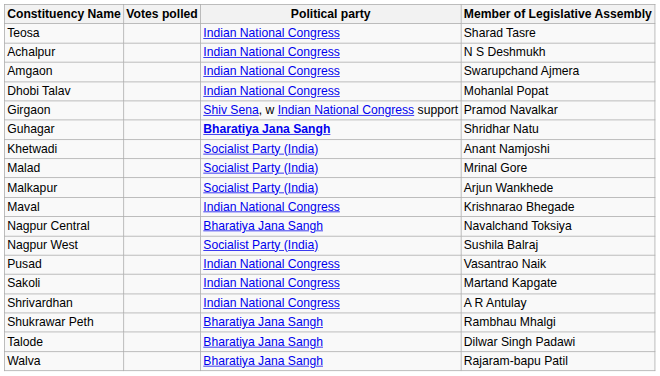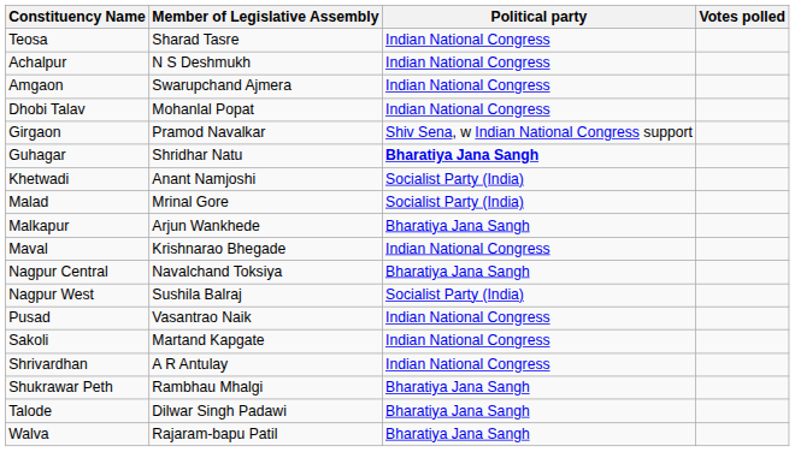 <table class="wikitable sortable collapsible">
 <tr>
 <th>Constituency Name</th>
+<th>Member of Legislative Assembly</th>
+<th>Political party</th>
 <th "align=right">Votes polled</th>
-<th>Political party</th>
-<th>Member of Legislative Assembly</th>
 </tr>
 <tr>
 <td>Teosa</td>
+<td>Sharad Tasre</td>
+<td><a href='#'>Indian National Congress</a></td>
 <td></td>
-<td><a href='#'>Indian National Congress</a></td>
-<td>Sharad Tasre</td>
 </tr>
 <tr>
 <td>Achalpur</td>
+<td>N S Deshmukh</td>
+<td><a href='#'>Indian National Congress</a></td>
 <td></td>
-<td><a href='#'>Indian National Congress</a></td>
-<td>N S Deshmukh</td>
 </tr>
 <tr>
 <td>Amgaon</td>
+<td>Swarupchand Ajmera</td>
+<td><a href='#'>Indian National Congress</a></td>
 <td></td>
-<td><a href='#'>Indian National Congress</a></td>
-<td>Swarupchand Ajmera</td>
 </tr>
 <tr>
 <td>Dhobi Talav</td>
+<td>Mohanlal Popat</td>
+<td><a href='#'>Indian National Congress</a></td>
 <td></td>
-<td><a href='#'>Indian National Congress</a></td>
-<td>Mohanlal Popat</td>
 </tr>
 <tr>
 <td>Girgaon</td>
+<td>Pramod Navalkar</td>
+<td><a href='#'>Shiv Sena</a>, w <a href='#'>Indian National Congress</a> support</td>
 <td></td>
-<td><a href='#'>Shiv Sena</a>, w <a href='#'>Indian National Congress</a> support</td>
-<td>Pramod Navalkar</td>
 </tr>
 <tr>
 <td>Guhagar</td>
+<td>Shridhar Natu</td>
+<td><strong><a href='#'>Bharatiya Jana Sangh</a></strong></td>
 <td></td>
-<td><strong><a href='#'>Bharatiya Jana Sangh</a></strong></td>
-<td>Shridhar Natu</td>
 </tr>
 <tr>
 <td>Khetwadi</td>
+<td>Anant Namjoshi</td>
+<td><a href='#'>Socialist Party (India)</a></td>
 <td></td>
-<td><a href='#'>Socialist Party (India)</a></td>
-<td>Anant Namjoshi</td>
 </tr>
 <tr>
 <td>Malad</td>
+<td>Mrinal Gore</td>
+<td><a href='#'>Socialist Party (India)</a></td>
 <td></td>
-<td><a href='#'>Socialist Party (India)</a></td>
-<td>Mrinal Gore</td>
 </tr>
 <tr>
 <td>Malkapur</td>
+<td>Arjun Wankhede</td>
+<td><a href='#'>Bharatiya Jana Sangh</a></td>
 <td></td>
-<td><a href='#'>Socialist Party (India)</a></td>
-<td>Arjun Wankhede</td>
 </tr>
 <tr>
 <td>Maval</td>
+<td>Krishnarao Bhegade</td>
+<td><a href='#'>Indian National Congress</a></td>
 <td></td>
-<td><a href='#'>Indian National Congress</a></td>
-<td>Krishnarao Bhegade</td>
 </tr>
 <tr>
 <td>Nagpur Central</td>
+<td>Navalchand Toksiya</td>
+<td><a href='#'>Bharatiya Jana Sangh</a></td>
 <td></td>
-<td><a href='#'>Bharatiya Jana Sangh</a></td>
-<td>Navalchand Toksiya</td>
 </tr>
 <tr>
 <td>Nagpur West</td>
+<td>Sushila Balraj</td>
+<td><a href='#'>Socialist Party (India)</a></td>
 <td></td>
-<td><a href='#'>Socialist Party (India)</a></td>
-<td>Sushila Balraj</td>
 </tr>
 <tr>
 <td>Pusad</td>
+<td>Vasantrao Naik</td>
+<td><a href='#'>Indian National Congress</a></td>
 <td></td>
-<td><a href='#'>Indian National Congress</a></td>
-<td>Vasantrao Naik</td>
 </tr>
 <tr>
 <td>Sakoli</td>
+<td>Martand Kapgate</td>
+<td><a href='#'>Indian National Congress</a></td>
 <td></td>
-<td><a href='#'>Indian National Congress</a></td>
-<td>Martand Kapgate</td>
 </tr>
 <tr>
 <td>Shrivardhan</td>
+<td>A R Antulay</td>
+<td><a href='#'>Indian National Congress</a></td>
 <td></td>
-<td><a href='#'>Indian National Congress</a></td>
-<td>A R Antulay</td>
 </tr>
 <tr>
 <td>Shukrawar Peth</td>
+<td>Rambhau Mhalgi</td>
+<td><a href='#'>Bharatiya Jana Sangh</a></td>
 <td></td>
-<td><a href='#'>Bharatiya Jana Sangh</a></td>
-<td>Rambhau Mhalgi</td>
 </tr>
 <tr>
 <td>Talode</td>
+<td>Dilwar Singh Padawi</td>
+<td><a href='#'>Bharatiya Jana Sangh</a></td>
 <td></td>
-<td><a href='#'>Bharatiya Jana Sangh</a></td>
-<td>Dilwar Singh Padawi</td>
 </tr>
 <tr>
 <td>Walva</td>
+<td>Rajaram-bapu Patil</td>
+<td><a href='#'>Bharatiya Jana Sangh</a></td>
 <td></td>
-<td><a href='#'>Bharatiya Jana Sangh</a></td>
-<td>Rajaram-bapu Patil</td>
 </tr>
 </table>
